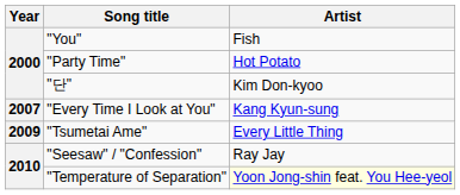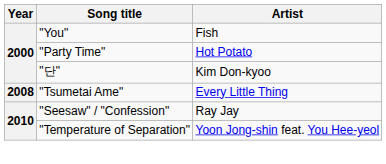 <table class="wikitable plainrowheaders sortable">
 <tr>
 <th scope="col">Year</th>
 <th scope="col">Song title</th>
 <th>Artist</th>
 </tr>
 <tr>
 <th scope="row" rowspan="3">2000</th>
 <td>"You"</td>
 <td>Fish</td>
 </tr>
 <tr>
 <td>"Party Time"</td>
 <td><a href='#'>Hot Potato</a></td>
 </tr>
 <tr>
 <td>"단"</td>
 <td>Kim Don-kyoo</td>
 </tr>
 <tr>
-<th scope="row">2007</th>
-<td>"Every Time I Look at You"</td>
-<td><a href='#'>Kang Kyun-sung</a></td>
-</tr>
-<tr>
-<th scope="row">2009</th>
+<th scope="row">2008</th>
 <td>"Tsumetai Ame"</td>
 <td><a href='#'>Every Little Thing</a></td>
 </tr>
 <tr>
 <th scope="row" rowspan="2">2010</th>
 <td>"Seesaw" / "Confession"</td>
 <td>Ray Jay</td>
 </tr>
 <tr>
 <td>"Temperature of Separation"</td>
-<td style="background: lightyellow;"><a href='#'>Yoon Jong-shin</a> feat. <a href='#'>You Hee-yeol</a></td>
+<td><a href='#'>Yoon Jong-shin</a> feat. <a href='#'>You Hee-yeol</a></td>
 </tr>
 </table>
